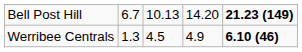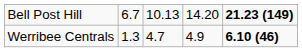 <table class="wikitable" style="width:40%; font-size:100%">
 <tr>
 <td>Bell Post Hill</td>
 <td>6.7</td>
 <td>10.13</td>
 <td>14.20</td>
 <td><strong>21.23 (149)</strong></td>
 </tr>
 <tr>
 <td>Werribee Centrals</td>
 <td>1.3</td>
-<td>4.5</td>
+<td>4.7</td>
 <td>4.9</td>
 <td><strong>6.10 (46)</strong></td>
 </tr>
 </table>
